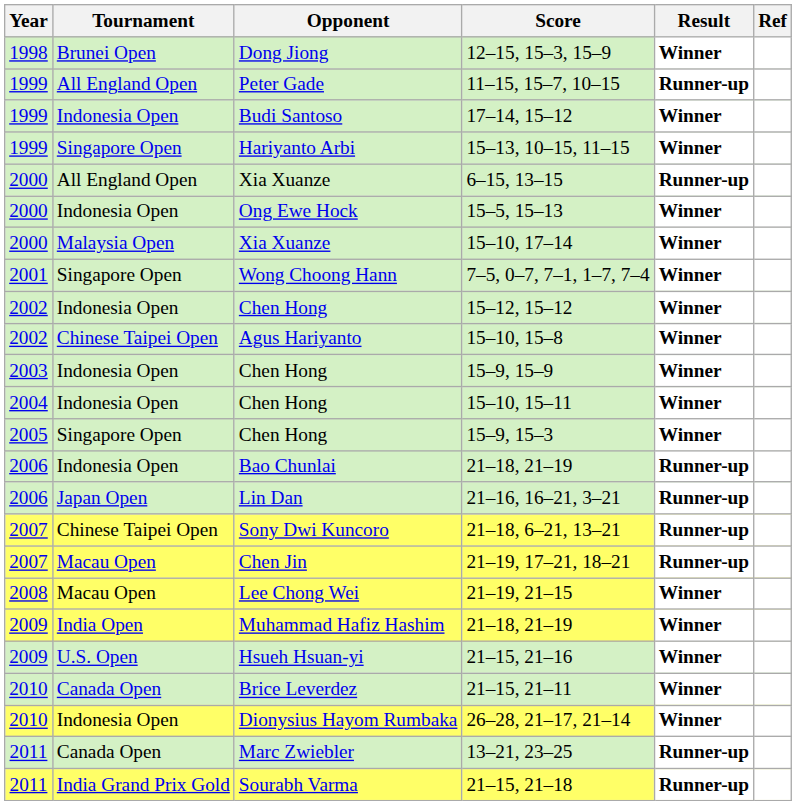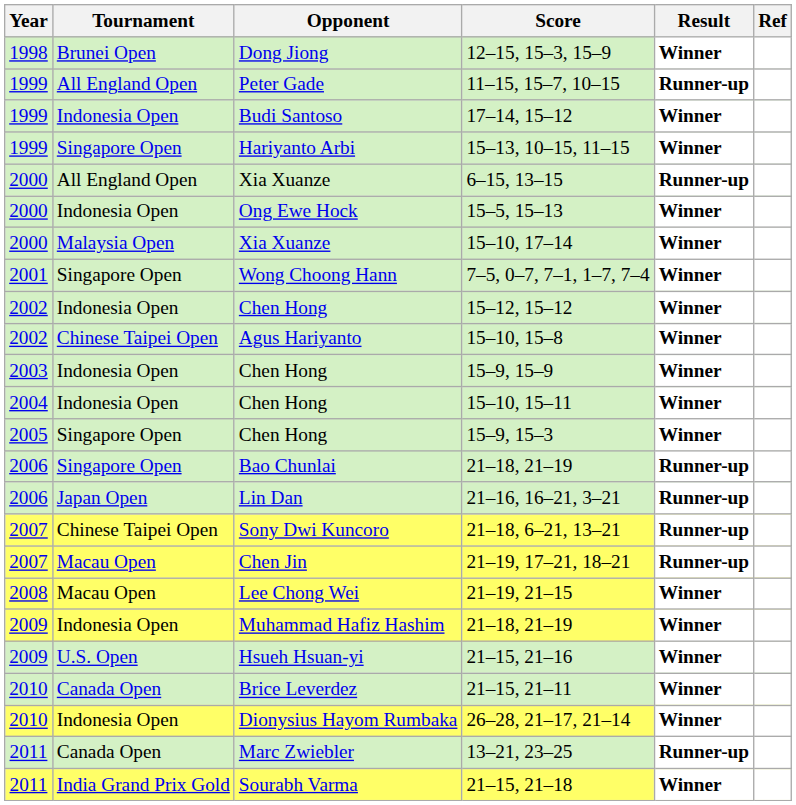 <table class="sortable wikitable" style="font-size: 90%">
 <tr>
 <th>Year</th>
 <th>Tournament</th>
 <th>Opponent</th>
 <th>Score</th>
 <th>Result</th>
 <th>Ref</th>
 </tr>
 <tr style="background:#D4F1C5">
 <td align="center"><a href='#'>1998</a></td>
 <td align="left"><a href='#'>Brunei Open</a></td>
 <td align="left"> <a href='#'>Dong Jiong</a></td>
 <td align="left">12–15, 15–3, 15–9</td>
 <td style="text-align:left; background:white"> <strong>Winner</strong></td>
 <td style="text-align:center; background:white"></td>
 </tr>
 <tr style="background:#D4F1C5">
 <td align="center"><a href='#'>1999</a></td>
 <td align="left"><a href='#'>All England Open</a></td>
 <td align="left"> <a href='#'>Peter Gade</a></td>
 <td align="left">11–15, 15–7, 10–15</td>
 <td style="text-align:left; background:white"> <strong>Runner-up</strong></td>
 <td style="text-align:center; background:white"></td>
 </tr>
 <tr style="background:#D4F1C5">
 <td align="center"><a href='#'>1999</a></td>
 <td align="left"><a href='#'>Indonesia Open</a></td>
 <td align="left"> <a href='#'>Budi Santoso</a></td>
 <td align="left">17–14, 15–12</td>
 <td style="text-align:left; background:white"> <strong>Winner</strong></td>
 <td style="text-align:center; background:white"></td>
 </tr>
 <tr style="background:#D4F1C5">
 <td align="center"><a href='#'>1999</a></td>
 <td align="left"><a href='#'>Singapore Open</a></td>
 <td align="left"> <a href='#'>Hariyanto Arbi</a></td>
 <td align="left">15–13, 10–15, 11–15</td>
 <td style="text-align:left; background:white"> <strong>Winner</strong></td>
 <td style="text-align:center; background:white"></td>
 </tr>
 <tr style="background:#D4F1C5">
 <td align="center"><a href='#'>2000</a></td>
 <td align="left">All England Open</td>
 <td align="left"> Xia Xuanze</td>
 <td align="left">6–15, 13–15</td>
 <td style="text-align:left; background:white"> <strong>Runner-up</strong></td>
 <td style="text-align:center; background:white"></td>
 </tr>
 <tr style="background:#D4F1C5">
 <td align="center"><a href='#'>2000</a></td>
 <td align="left">Indonesia Open</td>
 <td align="left"> <a href='#'>Ong Ewe Hock</a></td>
 <td align="left">15–5, 15–13</td>
 <td style="text-align:left; background:white"> <strong>Winner</strong></td>
 <td style="text-align:center; background:white"></td>
 </tr>
 <tr style="background:#D4F1C5">
 <td align="center"><a href='#'>2000</a></td>
 <td align="left"><a href='#'>Malaysia Open</a></td>
 <td align="left"> <a href='#'>Xia Xuanze</a></td>
 <td align="left">15–10, 17–14</td>
 <td style="text-align:left; background:white"> <strong>Winner</strong></td>
 <td style="text-align:center; background:white"></td>
 </tr>
 <tr style="background:#D4F1C5">
 <td align="center"><a href='#'>2001</a></td>
 <td align="left">Singapore Open</td>
 <td align="left"> <a href='#'>Wong Choong Hann</a></td>
 <td align="left">7–5, 0–7, 7–1, 1–7, 7–4</td>
 <td style="text-align:left; background:white"> <strong>Winner</strong></td>
 <td style="text-align:center; background:white"></td>
 </tr>
 <tr style="background:#D4F1C5">
 <td align="center"><a href='#'>2002</a></td>
 <td align="left">Indonesia Open</td>
 <td align="left"> <a href='#'>Chen Hong</a></td>
 <td align="left">15–12, 15–12</td>
 <td style="text-align:left; background:white"> <strong>Winner</strong></td>
 <td style="text-align:center; background:white"></td>
 </tr>
 <tr style="background:#D4F1C5">
 <td align="center"><a href='#'>2002</a></td>
 <td align="left"><a href='#'>Chinese Taipei Open</a></td>
 <td align="left"> <a href='#'>Agus Hariyanto</a></td>
 <td align="left">15–10, 15–8</td>
 <td style="text-align:left; background:white"> <strong>Winner</strong></td>
 <td style="text-align:center; background:white"></td>
 </tr>
 <tr style="background:#D4F1C5">
 <td align="center"><a href='#'>2003</a></td>
 <td align="left">Indonesia Open</td>
 <td align="left"> Chen Hong</td>
 <td align="left">15–9, 15–9</td>
 <td style="text-align:left; background:white"> <strong>Winner</strong></td>
 <td style="text-align:center; background:white"></td>
 </tr>
 <tr style="background:#D4F1C5">
 <td align="center"><a href='#'>2004</a></td>
 <td align="left">Indonesia Open</td>
 <td align="left"> Chen Hong</td>
 <td align="left">15–10, 15–11</td>
 <td style="text-align:left; background:white"> <strong>Winner</strong></td>
 <td style="text-align:center; background:white"></td>
 </tr>
 <tr style="background:#D4F1C5">
 <td align="center"><a href='#'>2005</a></td>
 <td align="left">Singapore Open</td>
 <td align="left"> Chen Hong</td>
 <td align="left">15–9, 15–3</td>
 <td style="text-align:left; background:white"> <strong>Winner</strong></td>
 <td style="text-align:center; background:white"></td>
 </tr>
 <tr style="background:#D4F1C5">
 <td align="center"><a href='#'>2006</a></td>
-<td align="left">Indonesia Open</td>
+<td align="left"><a href='#'>Singapore Open</a></td>
 <td align="left"> <a href='#'>Bao Chunlai</a></td>
 <td align="left">21–18, 21–19</td>
 <td style="text-align:left; background:white"> <strong>Runner-up</strong></td>
 <td style="text-align:center; background:white"></td>
 </tr>
 <tr style="background:#D4F1C5">
 <td align="center"><a href='#'>2006</a></td>
 <td align="left"><a href='#'>Japan Open</a></td>
 <td align="left"> <a href='#'>Lin Dan</a></td>
 <td align="left">21–16, 16–21, 3–21</td>
 <td style="text-align:left; background:white"> <strong>Runner-up</strong></td>
 <td style="text-align:center; background:white"></td>
 </tr>
 <tr style="background:#FFFF67">
 <td align="center"><a href='#'>2007</a></td>
 <td align="left">Chinese Taipei Open</td>
 <td align="left"> <a href='#'>Sony Dwi Kuncoro</a></td>
 <td align="left">21–18, 6–21, 13–21</td>
 <td style="text-align:left; background:white"> <strong>Runner-up</strong></td>
 <td style="text-align:center; background:white"></td>
 </tr>
 <tr style="background:#FFFF67">
 <td align="center"><a href='#'>2007</a></td>
 <td align="left"><a href='#'>Macau Open</a></td>
 <td align="left"> <a href='#'>Chen Jin</a></td>
 <td align="left">21–19, 17–21, 18–21</td>
 <td style="text-align:left; background:white"> <strong>Runner-up</strong></td>
 <td style="text-align:center; background:white"></td>
 </tr>
 <tr style="background:#FFFF67">
 <td align="center"><a href='#'>2008</a></td>
 <td align="left">Macau Open</td>
 <td align="left"> <a href='#'>Lee Chong Wei</a></td>
 <td align="left">21–19, 21–15</td>
 <td style="text-align:left; background:white"> <strong>Winner</strong></td>
 <td style="text-align:center; background:white"></td>
 </tr>
 <tr style="background:#FFFF67">
 <td align="center"><a href='#'>2009</a></td>
-<td align="left"><a href='#'>India Open</a></td>
+<td align="left">Indonesia Open</td>
 <td align="left"> <a href='#'>Muhammad Hafiz Hashim</a></td>
 <td align="left">21–18, 21–19</td>
 <td style="text-align:left; background:white"> <strong>Winner</strong></td>
 <td style="text-align:center; background:white"></td>
 </tr>
 <tr style="background:#D4F1C5">
 <td align="center"><a href='#'>2009</a></td>
 <td align="left"><a href='#'>U.S. Open</a></td>
 <td align="left"> <a href='#'>Hsueh Hsuan-yi</a></td>
 <td align="left">21–15, 21–16</td>
 <td style="text-align:left; background:white"> <strong>Winner</strong></td>
 <td style="text-align:center; background:white"></td>
 </tr>
 <tr style="background:#D4F1C5">
 <td align="center"><a href='#'>2010</a></td>
 <td align="left"><a href='#'>Canada Open</a></td>
 <td align="left"> <a href='#'>Brice Leverdez</a></td>
 <td align="left">21–15, 21–11</td>
 <td style="text-align:left; background:white"> <strong>Winner</strong></td>
 <td style="text-align:center; background:white"></td>
 </tr>
 <tr style="background:#FFFF67">
 <td align="center"><a href='#'>2010</a></td>
 <td align="left">Indonesia Open</td>
 <td align="left"> <a href='#'>Dionysius Hayom Rumbaka</a></td>
 <td align="left">26–28, 21–17, 21–14</td>
 <td style="text-align:left; background:white"> <strong>Winner</strong></td>
 <td style="text-align:center; background:white"></td>
 </tr>
 <tr style="background:#D4F1C5">
 <td align="center"><a href='#'>2011</a></td>
 <td align="left">Canada Open</td>
 <td align="left"> <a href='#'>Marc Zwiebler</a></td>
 <td align="left">13–21, 23–25</td>
 <td style="text-align:left; background:white"> <strong>Runner-up</strong></td>
 <td style="text-align:center; background:white"></td>
 </tr>
 <tr style="background:#FFFF67">
 <td align="center"><a href='#'>2011</a></td>
 <td align="left"><a href='#'>India Grand Prix Gold</a></td>
 <td align="left"> <a href='#'>Sourabh Varma</a></td>
 <td align="left">21–15, 21–18</td>
-<td style="text-align:left; background:white"> <strong>Runner-up</strong></td>
+<td style="text-align:left; background:white"> <strong>Winner</strong></td>
 <td style="text-align:center; background:white"></td>
 </tr>
 </table>
